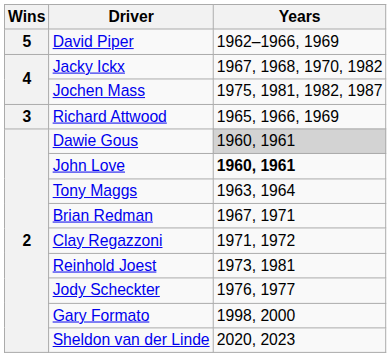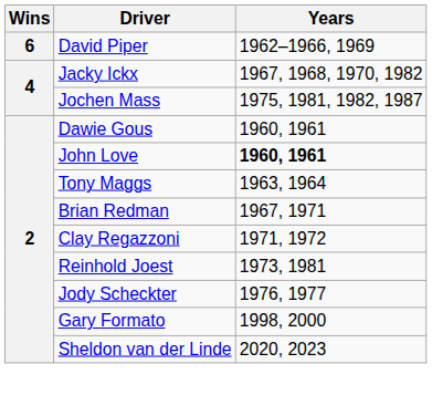 <table class="wikitable">
 <tr>
 <th>Wins</th>
 <th>Driver</th>
 <th>Years</th>
 </tr>
 <tr>
-<th>5</th>
+<th>6</th>
 <td> <a href='#'>David Piper</a></td>
 <td>1962–1966, 1969</td>
 </tr>
 <tr>
 <th rowspan="2">4</th>
 <td> <a href='#'>Jacky Ickx</a></td>
 <td>1967, 1968, 1970, 1982</td>
 </tr>
 <tr>
 <td> <a href='#'>Jochen Mass</a></td>
 <td>1975, 1981, 1982, 1987</td>
 </tr>
 <tr>
-<th>3</th>
-<td> <a href='#'>Richard Attwood</a></td>
-<td>1965, 1966, 1969</td>
-</tr>
-<tr>
 <th rowspan="9">2</th>
 <td> <a href='#'>Dawie Gous</a></td>
-<td style="background: lightgrey;">1960, 1961</td>
+<td>1960, 1961</td>
 </tr>
 <tr>
 <td> <a href='#'>John Love</a></td>
 <td><strong>1960, 1961</strong></td>
 </tr>
 <tr>
 <td> <a href='#'>Tony Maggs</a></td>
 <td>1963, 1964</td>
 </tr>
 <tr>
 <td> <a href='#'>Brian Redman</a></td>
 <td>1967, 1971</td>
 </tr>
 <tr>
 <td> <a href='#'>Clay Regazzoni</a></td>
 <td>1971, 1972</td>
 </tr>
 <tr>
 <td> <a href='#'>Reinhold Joest</a></td>
 <td>1973, 1981</td>
 </tr>
 <tr>
 <td> <a href='#'>Jody Scheckter</a></td>
 <td>1976, 1977</td>
 </tr>
 <tr>
 <td> <a href='#'>Gary Formato</a></td>
 <td>1998, 2000</td>
 </tr>
 <tr>
 <td> <a href='#'>Sheldon van der Linde</a></td>
 <td>2020, 2023</td>
 </tr>
 </table>
